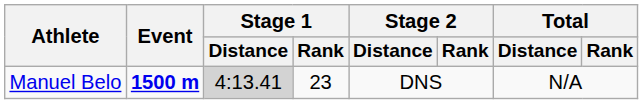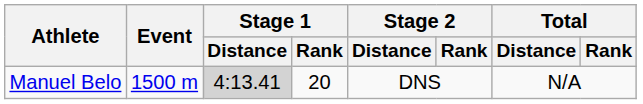 <table class="wikitable" style="text-align:center;font-size:90%">
 <tr>
 <th rowspan=2>Athlete</th>
 <th rowspan=2>Event</th>
 <th colspan=2>Stage 1</th>
 <th colspan=2>Stage 2</th>
 <th colspan=2>Total</th>
 </tr>
 <tr style="font-size:95%">
 <th>Distance</th>
 <th>Rank</th>
 <th>Distance</th>
 <th>Rank</th>
 <th>Distance</th>
 <th>Rank</th>
 </tr>
 <tr>
 <td align=left><a href='#'>Manuel Belo</a></td>
-<td align=left><strong><a href='#'>1500 m</a></strong></td>
+<td align=left><a href='#'>1500 m</a></td>
 <td style="background: lightgrey;">4:13.41</td>
-<td>23</td>
+<td>20</td>
 <td Colspan=2>DNS</td>
 <td Colspan=2>N/A</td>
 </tr>
 </table>
